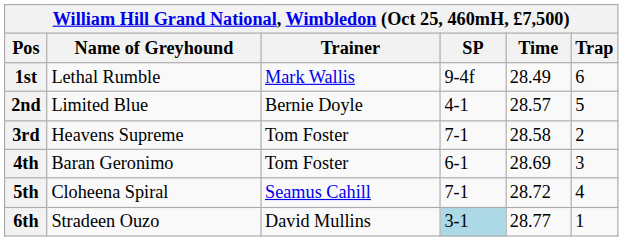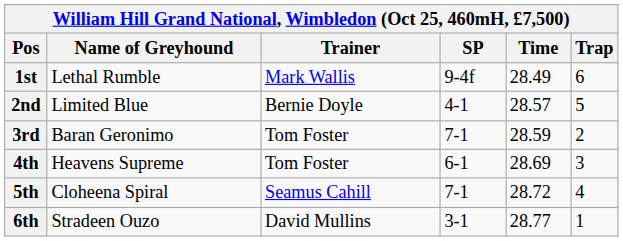 <table class="wikitable">
 <tr>
 <th colspan="6"><a href='#'>William Hill Grand National</a>, <a href='#'>Wimbledon</a> (Oct 25, 460mH, £7,500)</th>
 </tr>
 <tr>
 <th width=30>Pos</th>
 <th width=180>Name of Greyhound</th>
 <th width=150>Trainer</th>
 <th width=50>SP</th>
 <th width=50>Time</th>
 <th width=30>Trap</th>
 </tr>
 <tr>
 <th>1st</th>
 <td>Lethal Rumble</td>
 <td><a href='#'>Mark Wallis</a></td>
 <td>9-4f</td>
 <td>28.49</td>
 <td>6</td>
 </tr>
 <tr>
 <th>2nd</th>
 <td>Limited Blue</td>
 <td>Bernie Doyle</td>
 <td>4-1</td>
 <td>28.57</td>
 <td>5</td>
 </tr>
 <tr>
 <th>3rd</th>
-<td>Heavens Supreme</td>
+<td>Baran Geronimo</td>
 <td>Tom Foster</td>
 <td>7-1</td>
-<td>28.58</td>
+<td>28.59</td>
 <td>2</td>
 </tr>
 <tr>
 <th>4th</th>
-<td>Baran Geronimo</td>
+<td>Heavens Supreme</td>
 <td>Tom Foster</td>
 <td>6-1</td>
 <td>28.69</td>
 <td>3</td>
 </tr>
 <tr>
 <th>5th</th>
 <td>Cloheena Spiral</td>
 <td><a href='#'>Seamus Cahill</a></td>
 <td>7-1</td>
 <td>28.72</td>
 <td>4</td>
 </tr>
 <tr>
 <th>6th</th>
 <td>Stradeen Ouzo</td>
 <td>David Mullins</td>
-<td style="background: lightblue;">3-1</td>
+<td>3-1</td>
 <td>28.77</td>
 <td>1</td>
 </tr>
 </table>
